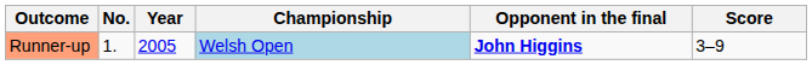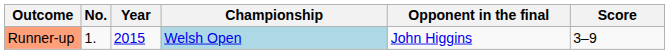 <table class="sortable wikitable">
 <tr>
 <th width="80">Outcome</th>
 <th width="20">No.</th>
 <th width="50">Year</th>
 <th width="250">Championship</th>
 <th width="200">Opponent in the final</th>
 <th width="100">Score</th>
 </tr>
 <tr>
 <td style="background:#ffa07a;">Runner-up</td>
 <td>1.</td>
-<td><a href='#'>2005</a></td>
+<td><a href='#'>2015</a></td>
 <td style="background: lightblue;"><a href='#'>Welsh Open</a></td>
-<td><strong> <a href='#'>John Higgins</a></strong></td>
+<td> <a href='#'>John Higgins</a></td>
 <td>3–9</td>
 </tr>
 </table>
